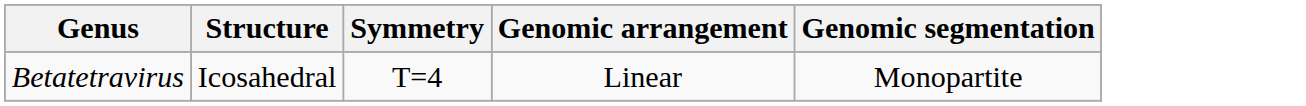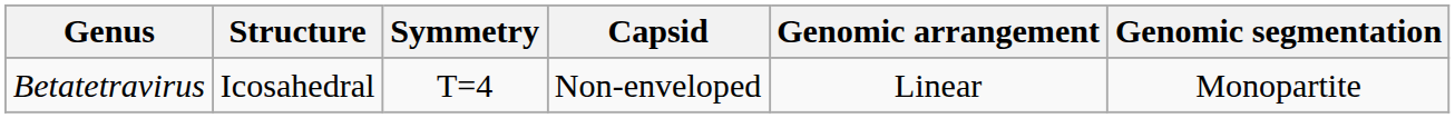 <table class="wikitable sortable" style="text-align:center">
 <tr>
 <th>Genus</th>
 <th>Structure</th>
 <th>Symmetry</th>
+<th>Capsid</th>
 <th>Genomic arrangement</th>
 <th>Genomic segmentation</th>
 </tr>
 <tr>
 <td><em>Betatetravirus</em></td>
 <td>Icosahedral</td>
 <td>T=4</td>
+<td>Non-enveloped</td>
 <td>Linear</td>
 <td>Monopartite</td>
 </tr>
 </table>
